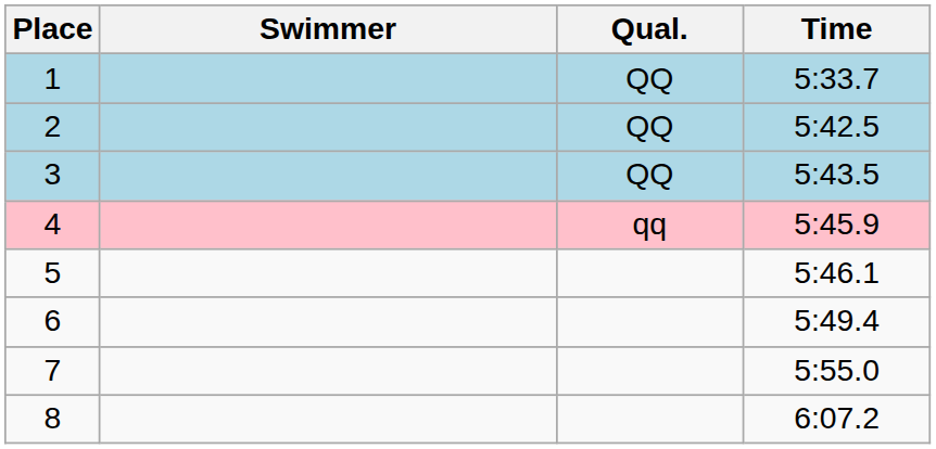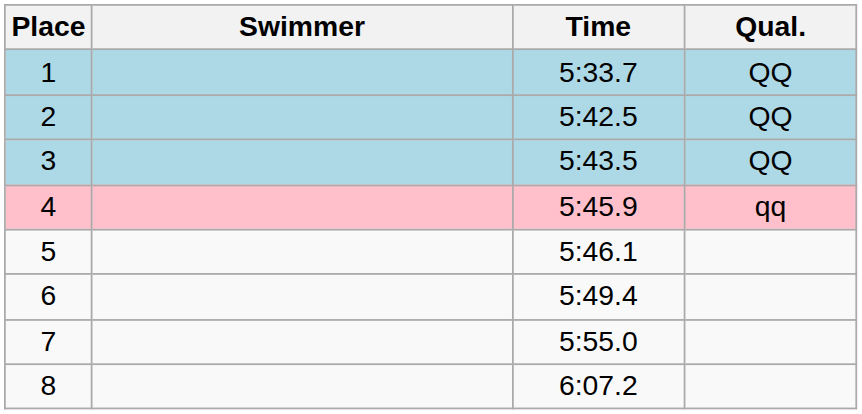 <table class=wikitable style="text-align:center">
 <tr>
 <th>Place</th>
 <th width=230>Swimmer</th>
+<th width=90>Time</th>
 <th width=90>Qual.</th>
-<th width=90>Time</th>
 </tr>
 <tr bgcolor=lightblue>
 <td>1</td>
 <td align=left></td>
+<td>5:33.7</td>
 <td>QQ</td>
-<td>5:33.7</td>
 </tr>
 <tr bgcolor=lightblue>
 <td>2</td>
 <td align=left></td>
+<td>5:42.5</td>
 <td>QQ</td>
-<td>5:42.5</td>
 </tr>
 <tr bgcolor=lightblue>
 <td>3</td>
 <td align=left></td>
+<td>5:43.5</td>
 <td>QQ</td>
-<td>5:43.5</td>
 </tr>
 <tr bgcolor=pink>
 <td>4</td>
 <td align=left></td>
+<td>5:45.9</td>
 <td>qq</td>
-<td>5:45.9</td>
 </tr>
 <tr>
 <td>5</td>
 <td align=left></td>
+<td>5:46.1</td>
 <td></td>
-<td>5:46.1</td>
 </tr>
 <tr>
 <td>6</td>
 <td align=left></td>
+<td>5:49.4</td>
 <td></td>
-<td>5:49.4</td>
 </tr>
 <tr>
 <td>7</td>
 <td align=left></td>
+<td>5:55.0</td>
 <td></td>
-<td>5:55.0</td>
 </tr>
 <tr>
 <td>8</td>
 <td align=left></td>
+<td>6:07.2</td>
 <td></td>
-<td>6:07.2</td>
 </tr>
 </table>
